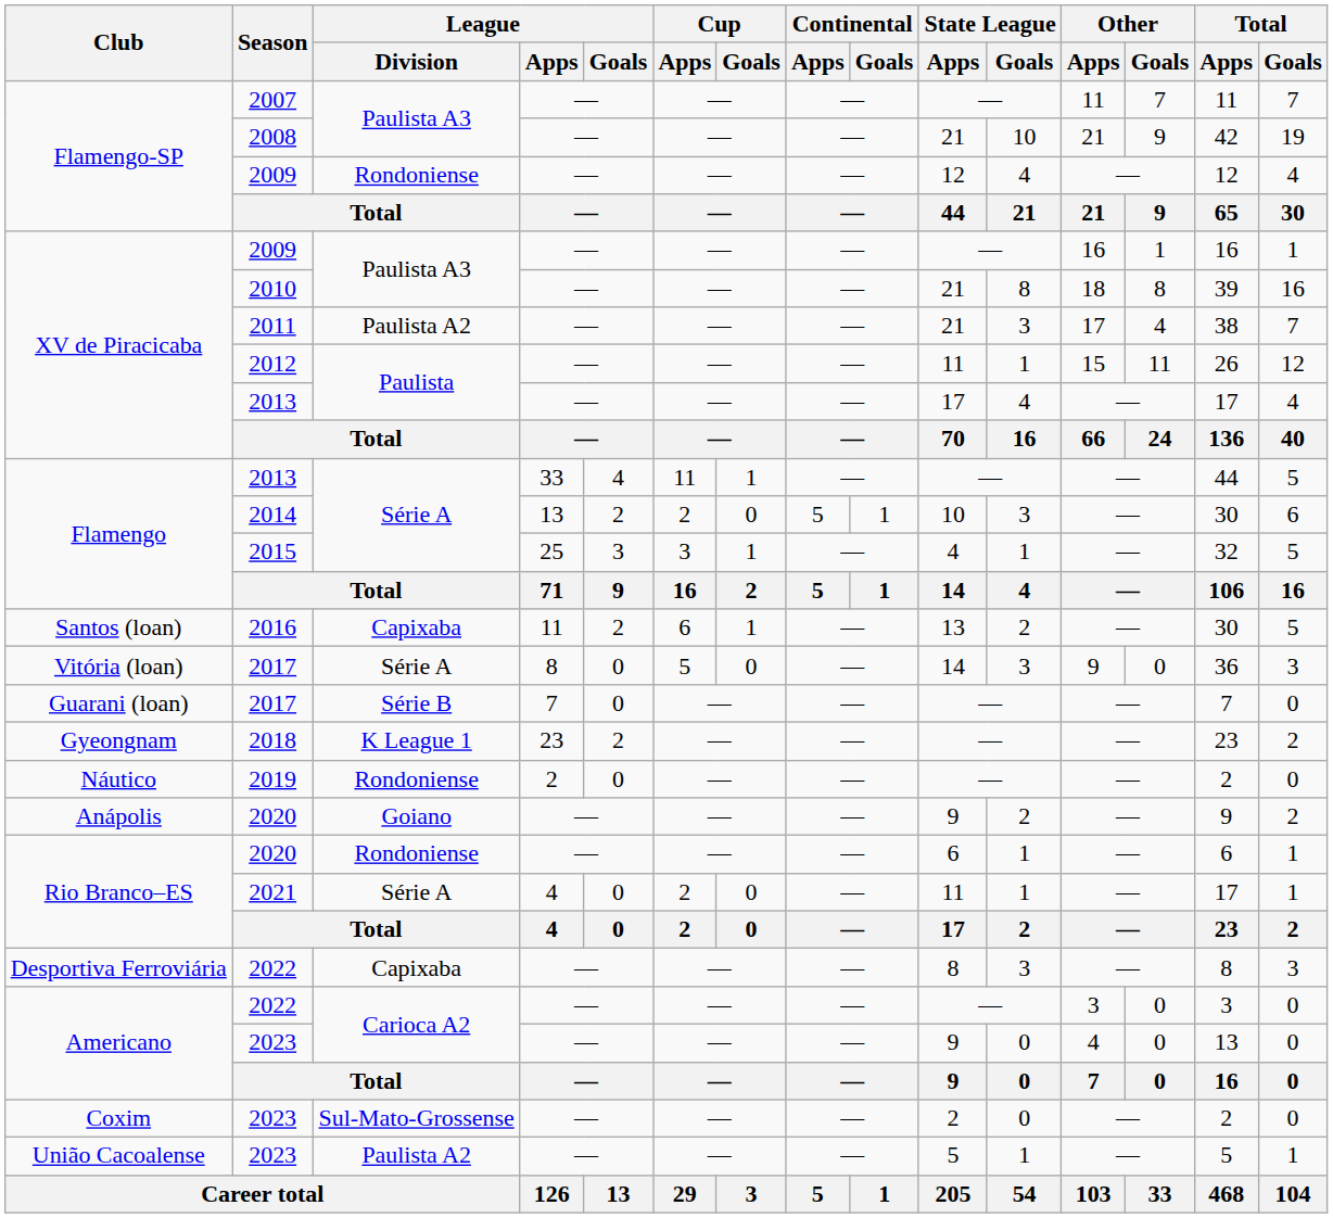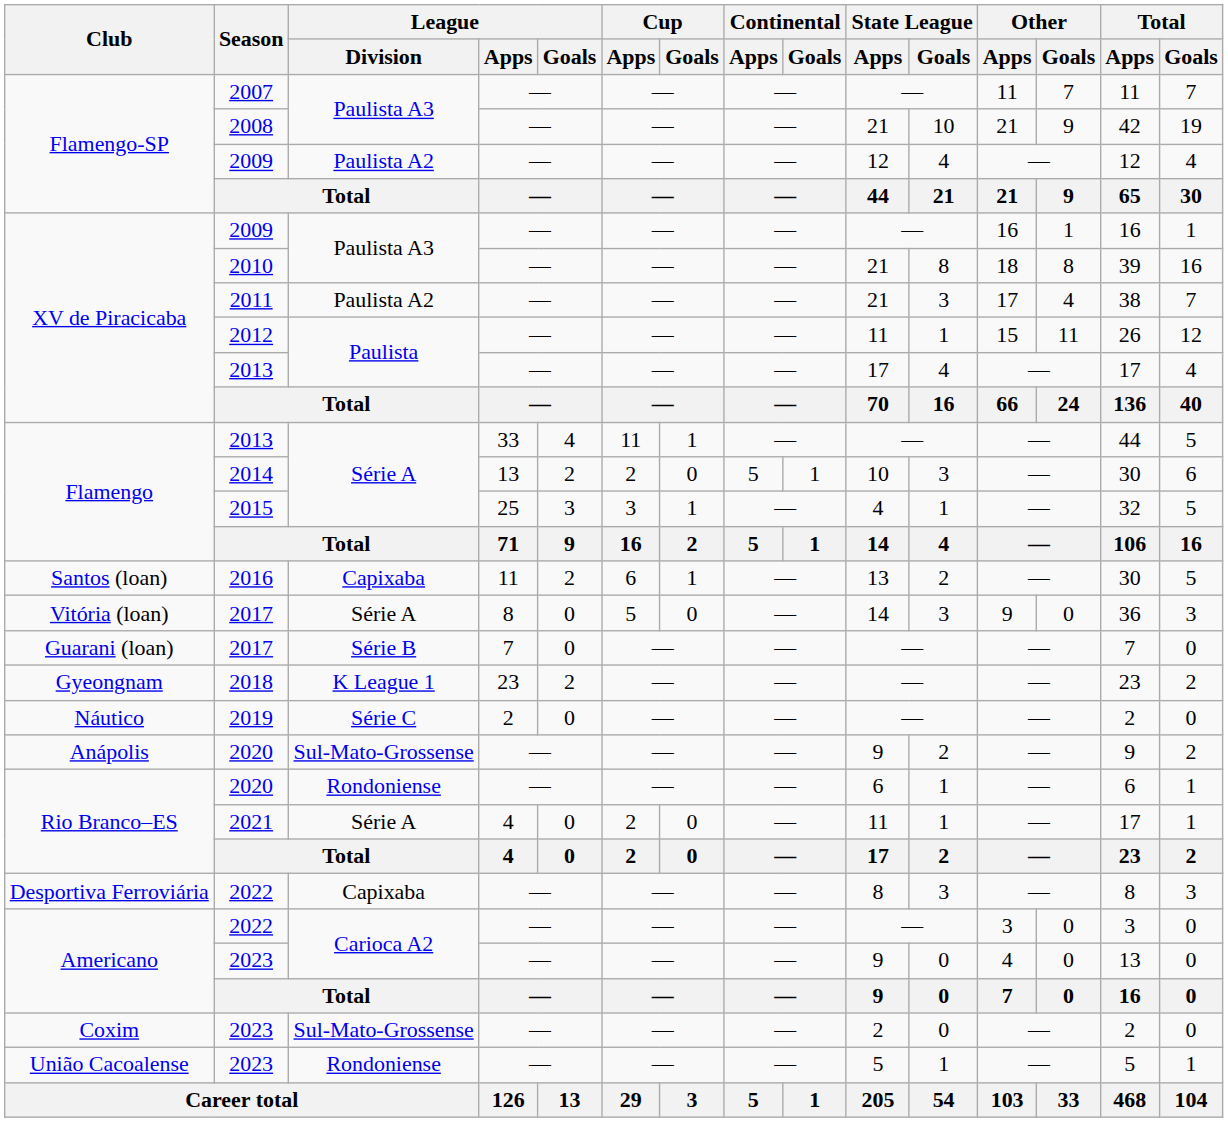 <table class="wikitable" style="text-align: center;">
 <tr>
 <th rowspan="2">Club</th>
 <th rowspan="2">Season</th>
 <th colspan="3">League</th>
 <th colspan="2">Cup</th>
 <th colspan="2">Continental</th>
 <th colspan="2">State League</th>
 <th colspan="2">Other</th>
 <th colspan="2">Total</th>
 </tr>
 <tr>
 <th>Division</th>
 <th>Apps</th>
 <th>Goals</th>
 <th>Apps</th>
 <th>Goals</th>
 <th>Apps</th>
 <th>Goals</th>
 <th>Apps</th>
 <th>Goals</th>
 <th>Apps</th>
 <th>Goals</th>
 <th>Apps</th>
 <th>Goals</th>
 </tr>
 <tr>
 <td rowspan="4" valign="center"><a href='#'>Flamengo-SP</a></td>
 <td><a href='#'>2007</a></td>
 <td rowspan="2"><a href='#'>Paulista A3</a></td>
 <td colspan="2">—</td>
 <td colspan="2">—</td>
 <td colspan="2">—</td>
 <td colspan="2">—</td>
 <td>11</td>
 <td>7</td>
 <td>11</td>
 <td>7</td>
 </tr>
 <tr>
 <td><a href='#'>2008</a></td>
 <td colspan="2">—</td>
 <td colspan="2">—</td>
 <td colspan="2">—</td>
 <td>21</td>
 <td>10</td>
 <td>21</td>
 <td>9</td>
 <td>42</td>
 <td>19</td>
 </tr>
 <tr>
 <td><a href='#'>2009</a></td>
-<td><a href='#'>Rondoniense</a></td>
+<td><a href='#'>Paulista A2</a></td>
 <td colspan="2">—</td>
 <td colspan="2">—</td>
 <td colspan="2">—</td>
 <td>12</td>
 <td>4</td>
 <td colspan="2">—</td>
 <td>12</td>
 <td>4</td>
 </tr>
 <tr>
 <th colspan="2"><strong>Total</strong></th>
 <th colspan="2">—</th>
 <th colspan="2">—</th>
 <th colspan="2">—</th>
 <th>44</th>
 <th>21</th>
 <th>21</th>
 <th>9</th>
 <th>65</th>
 <th>30</th>
 </tr>
 <tr>
 <td rowspan="6" valign="center"><a href='#'>XV de Piracicaba</a></td>
 <td><a href='#'>2009</a></td>
 <td rowspan="2">Paulista A3</td>
 <td colspan="2">—</td>
 <td colspan="2">—</td>
 <td colspan="2">—</td>
 <td colspan="2">—</td>
 <td>16</td>
 <td>1</td>
 <td>16</td>
 <td>1</td>
 </tr>
 <tr>
 <td><a href='#'>2010</a></td>
 <td colspan="2">—</td>
 <td colspan="2">—</td>
 <td colspan="2">—</td>
 <td>21</td>
 <td>8</td>
 <td>18</td>
 <td>8</td>
 <td>39</td>
 <td>16</td>
 </tr>
 <tr>
 <td><a href='#'>2011</a></td>
 <td>Paulista A2</td>
 <td colspan="2">—</td>
 <td colspan="2">—</td>
 <td colspan="2">—</td>
 <td>21</td>
 <td>3</td>
 <td>17</td>
 <td>4</td>
 <td>38</td>
 <td>7</td>
 </tr>
 <tr>
 <td><a href='#'>2012</a></td>
 <td rowspan="2"><a href='#'>Paulista</a></td>
 <td colspan="2">—</td>
 <td colspan="2">—</td>
 <td colspan="2">—</td>
 <td>11</td>
 <td>1</td>
 <td>15</td>
 <td>11</td>
 <td>26</td>
 <td>12</td>
 </tr>
 <tr>
 <td><a href='#'>2013</a></td>
 <td colspan="2">—</td>
 <td colspan="2">—</td>
 <td colspan="2">—</td>
 <td>17</td>
 <td>4</td>
 <td colspan="2">—</td>
 <td>17</td>
 <td>4</td>
 </tr>
 <tr>
 <th colspan="2"><strong>Total</strong></th>
 <th colspan="2">—</th>
 <th colspan="2">—</th>
 <th colspan="2">—</th>
 <th>70</th>
 <th>16</th>
 <th>66</th>
 <th>24</th>
 <th>136</th>
 <th>40</th>
 </tr>
 <tr>
 <td rowspan="4" valign="center"><a href='#'>Flamengo</a></td>
 <td><a href='#'>2013</a></td>
 <td rowspan="3"><a href='#'>Série A</a></td>
 <td>33</td>
 <td>4</td>
 <td>11</td>
 <td>1</td>
 <td colspan="2">—</td>
 <td colspan="2">—</td>
 <td colspan="2">—</td>
 <td>44</td>
 <td>5</td>
 </tr>
 <tr>
 <td><a href='#'>2014</a></td>
 <td>13</td>
 <td>2</td>
 <td>2</td>
 <td>0</td>
 <td>5</td>
 <td>1</td>
 <td>10</td>
 <td>3</td>
 <td colspan="2">—</td>
 <td>30</td>
 <td>6</td>
 </tr>
 <tr>
 <td><a href='#'>2015</a></td>
 <td>25</td>
 <td>3</td>
 <td>3</td>
 <td>1</td>
 <td colspan="2">—</td>
 <td>4</td>
 <td>1</td>
 <td colspan="2">—</td>
 <td>32</td>
 <td>5</td>
 </tr>
 <tr>
 <th colspan="2"><strong>Total</strong></th>
 <th>71</th>
 <th>9</th>
 <th>16</th>
 <th>2</th>
 <th>5</th>
 <th>1</th>
 <th>14</th>
 <th>4</th>
 <th colspan="2">—</th>
 <th>106</th>
 <th>16</th>
 </tr>
 <tr>
 <td valign="center"><a href='#'>Santos</a> (loan)</td>
 <td><a href='#'>2016</a></td>
 <td><a href='#'>Capixaba</a></td>
 <td>11</td>
 <td>2</td>
 <td>6</td>
 <td>1</td>
 <td colspan="2">—</td>
 <td>13</td>
 <td>2</td>
 <td colspan="2">—</td>
 <td>30</td>
 <td>5</td>
 </tr>
 <tr>
 <td valign="center"><a href='#'>Vitória</a> (loan)</td>
 <td><a href='#'>2017</a></td>
 <td>Série A</td>
 <td>8</td>
 <td>0</td>
 <td>5</td>
 <td>0</td>
 <td colspan="2">—</td>
 <td>14</td>
 <td>3</td>
 <td>9</td>
 <td>0</td>
 <td>36</td>
 <td>3</td>
 </tr>
 <tr>
 <td valign="center"><a href='#'>Guarani</a> (loan)</td>
 <td><a href='#'>2017</a></td>
 <td><a href='#'>Série B</a></td>
 <td>7</td>
 <td>0</td>
 <td colspan="2">—</td>
 <td colspan="2">—</td>
 <td colspan="2">—</td>
 <td colspan="2">—</td>
 <td>7</td>
 <td>0</td>
 </tr>
 <tr>
 <td valign="center"><a href='#'>Gyeongnam</a></td>
 <td><a href='#'>2018</a></td>
 <td><a href='#'>K League 1</a></td>
 <td>23</td>
 <td>2</td>
 <td colspan="2">—</td>
 <td colspan="2">—</td>
 <td colspan="2">—</td>
 <td colspan="2">—</td>
 <td>23</td>
 <td>2</td>
 </tr>
 <tr>
 <td valign="center"><a href='#'>Náutico</a></td>
 <td><a href='#'>2019</a></td>
-<td><a href='#'>Rondoniense</a></td>
+<td><a href='#'>Série C</a></td>
 <td>2</td>
 <td>0</td>
 <td colspan="2">—</td>
 <td colspan="2">—</td>
 <td colspan="2">—</td>
 <td colspan="2">—</td>
 <td>2</td>
 <td>0</td>
 </tr>
 <tr>
 <td valign="center"><a href='#'>Anápolis</a></td>
 <td><a href='#'>2020</a></td>
-<td><a href='#'>Goiano</a></td>
+<td><a href='#'>Sul-Mato-Grossense</a></td>
 <td colspan="2">—</td>
 <td colspan="2">—</td>
 <td colspan="2">—</td>
 <td>9</td>
 <td>2</td>
 <td colspan="2">—</td>
 <td>9</td>
 <td>2</td>
 </tr>
 <tr>
 <td rowspan="3" valign="center"><a href='#'>Rio Branco–ES</a></td>
 <td><a href='#'>2020</a></td>
 <td><a href='#'>Rondoniense</a></td>
 <td colspan="2">—</td>
 <td colspan="2">—</td>
 <td colspan="2">—</td>
 <td>6</td>
 <td>1</td>
 <td colspan="2">—</td>
 <td>6</td>
 <td>1</td>
 </tr>
 <tr>
 <td><a href='#'>2021</a></td>
 <td>Série A</td>
 <td>4</td>
 <td>0</td>
 <td>2</td>
 <td>0</td>
 <td colspan="2">—</td>
 <td>11</td>
 <td>1</td>
 <td colspan="2">—</td>
 <td>17</td>
 <td>1</td>
 </tr>
 <tr>
 <th colspan="2"><strong>Total</strong></th>
 <th>4</th>
 <th>0</th>
 <th>2</th>
 <th>0</th>
 <th colspan="2">—</th>
 <th>17</th>
 <th>2</th>
 <th colspan="2">—</th>
 <th>23</th>
 <th>2</th>
 </tr>
 <tr>
 <td valign="center"><a href='#'>Desportiva Ferroviária</a></td>
 <td><a href='#'>2022</a></td>
 <td>Capixaba</td>
 <td colspan="2">—</td>
 <td colspan="2">—</td>
 <td colspan="2">—</td>
 <td>8</td>
 <td>3</td>
 <td colspan="2">—</td>
 <td>8</td>
 <td>3</td>
 </tr>
 <tr>
 <td rowspan="3" valign="center"><a href='#'>Americano</a></td>
 <td><a href='#'>2022</a></td>
 <td rowspan="2"><a href='#'>Carioca A2</a></td>
 <td colspan="2">—</td>
 <td colspan="2">—</td>
 <td colspan="2">—</td>
 <td colspan="2">—</td>
 <td>3</td>
 <td>0</td>
 <td>3</td>
 <td>0</td>
 </tr>
 <tr>
 <td><a href='#'>2023</a></td>
 <td colspan="2">—</td>
 <td colspan="2">—</td>
 <td colspan="2">—</td>
 <td>9</td>
 <td>0</td>
 <td>4</td>
 <td>0</td>
 <td>13</td>
 <td>0</td>
 </tr>
 <tr>
 <th colspan="2"><strong>Total</strong></th>
 <th colspan="2">—</th>
 <th colspan="2">—</th>
 <th colspan="2">—</th>
 <th>9</th>
 <th>0</th>
 <th>7</th>
 <th>0</th>
 <th>16</th>
 <th>0</th>
 </tr>
 <tr>
 <td valign="center"><a href='#'>Coxim</a></td>
 <td><a href='#'>2023</a></td>
 <td><a href='#'>Sul-Mato-Grossense</a></td>
 <td colspan="2">—</td>
 <td colspan="2">—</td>
 <td colspan="2">—</td>
 <td>2</td>
 <td>0</td>
 <td colspan="2">—</td>
 <td>2</td>
 <td>0</td>
 </tr>
 <tr>
 <td valign="center"><a href='#'>União Cacoalense</a></td>
 <td><a href='#'>2023</a></td>
-<td><a href='#'>Paulista A2</a></td>
+<td><a href='#'>Rondoniense</a></td>
 <td colspan="2">—</td>
 <td colspan="2">—</td>
 <td colspan="2">—</td>
 <td>5</td>
 <td>1</td>
 <td colspan="2">—</td>
 <td>5</td>
 <td>1</td>
 </tr>
 <tr>
 <th colspan="3"><strong>Career total</strong></th>
 <th>126</th>
 <th>13</th>
 <th>29</th>
 <th>3</th>
 <th>5</th>
 <th>1</th>
 <th>205</th>
 <th>54</th>
 <th>103</th>
 <th>33</th>
 <th>468</th>
 <th>104</th>
 </tr>
 </table>
